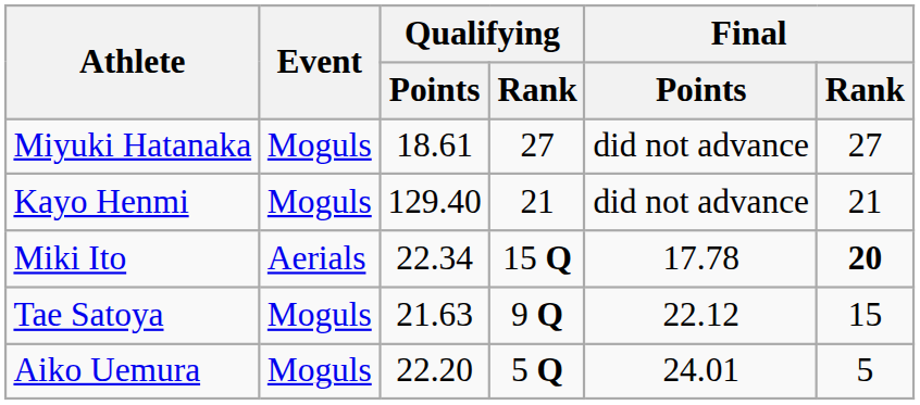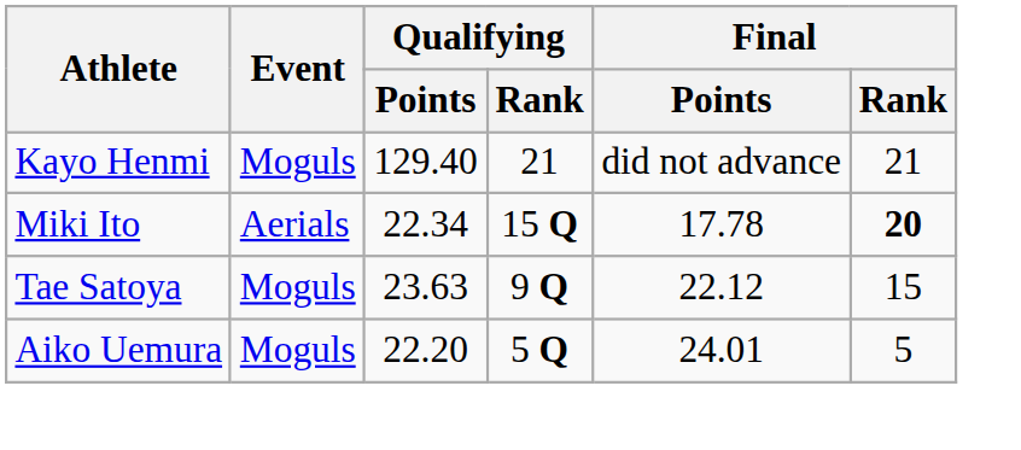 <table class="wikitable" style="font-size:90%">
 <tr>
 <th rowspan="2">Athlete</th>
 <th rowspan="2">Event</th>
 <th colspan="2">Qualifying</th>
 <th colspan="2">Final</th>
 </tr>
 <tr>
 <th>Points</th>
 <th>Rank</th>
 <th>Points</th>
 <th>Rank</th>
-</tr>
-<tr>
-<td><a href='#'>Miyuki Hatanaka</a></td>
-<td><a href='#'>Moguls</a></td>
-<td align="center">18.61</td>
-<td align="center">27</td>
-<td align="center">did not advance</td>
-<td align="center">27</td>
 </tr>
 <tr>
 <td><a href='#'>Kayo Henmi</a></td>
 <td><a href='#'>Moguls</a></td>
 <td align="center">129.40</td>
 <td align="center">21</td>
 <td align="center">did not advance</td>
 <td align="center">21</td>
 </tr>
 <tr>
 <td><a href='#'>Miki Ito</a></td>
 <td><a href='#'>Aerials</a></td>
 <td align="center">22.34</td>
 <td align="center">15 <strong>Q</strong></td>
 <td align="center">17.78</td>
 <td align="center"><strong>20</strong></td>
 </tr>
 <tr>
 <td><a href='#'>Tae Satoya</a></td>
 <td><a href='#'>Moguls</a></td>
-<td align="center">21.63</td>
+<td align="center">23.63</td>
 <td align="center">9 <strong>Q</strong></td>
 <td align="center">22.12</td>
 <td align="center">15</td>
 </tr>
 <tr>
 <td><a href='#'>Aiko Uemura</a></td>
 <td><a href='#'>Moguls</a></td>
 <td align="center">22.20</td>
 <td align="center">5 <strong>Q</strong></td>
 <td align="center">24.01</td>
 <td align="center">5</td>
 </tr>
 </table>
